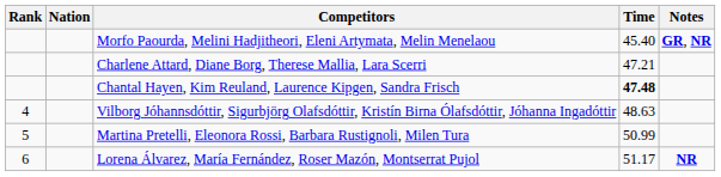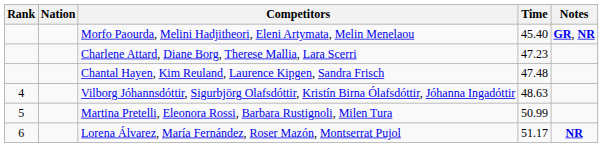 <table class="wikitable sortable" style="text-align:center; font-size:95%">
 <tr>
 <th>Rank</th>
 <th>Nation</th>
 <th>Competitors</th>
 <th>Time</th>
 <th>Notes</th>
 </tr>
 <tr>
 <td></td>
 <td align=left></td>
 <td align=left><a href='#'>Morfo Paourda</a>, <a href='#'>Melini Hadjitheori</a>, <a href='#'>Eleni Artymata</a>, <a href='#'>Melin Menelaou</a></td>
 <td>45.40</td>
 <td><strong><a href='#'>GR</a></strong>, <strong><a href='#'>NR</a></strong></td>
 </tr>
 <tr>
 <td></td>
 <td align=left></td>
 <td align=left><a href='#'>Charlene Attard</a>, <a href='#'>Diane Borg</a>, <a href='#'>Therese Mallia</a>, <a href='#'>Lara Scerri</a></td>
-<td>47.21</td>
+<td>47.23</td>
 <td></td>
 </tr>
 <tr>
 <td></td>
 <td align=left></td>
 <td align=left><a href='#'>Chantal Hayen</a>, <a href='#'>Kim Reuland</a>, <a href='#'>Laurence Kipgen</a>, <a href='#'>Sandra Frisch</a></td>
-<td><strong>47.48</strong></td>
+<td>47.48</td>
 <td></td>
 </tr>
 <tr>
 <td>4</td>
 <td align=left></td>
 <td align=left><a href='#'>Vilborg Jóhannsdóttir</a>, <a href='#'>Sigurbjörg Olafsdóttir</a>, <a href='#'>Kristín Birna Ólafsdóttir</a>, <a href='#'>Jóhanna Ingadóttir</a></td>
 <td>48.63</td>
 <td></td>
 </tr>
 <tr>
 <td>5</td>
 <td align=left></td>
 <td align=left><a href='#'>Martina Pretelli</a>, <a href='#'>Eleonora Rossi</a>, <a href='#'>Barbara Rustignoli</a>, <a href='#'>Milen Tura</a></td>
 <td>50.99</td>
 <td></td>
 </tr>
 <tr>
 <td>6</td>
 <td align=left></td>
 <td align=left><a href='#'>Lorena Álvarez</a>, <a href='#'>María Fernández</a>, <a href='#'>Roser Mazón</a>, <a href='#'>Montserrat Pujol</a></td>
 <td>51.17</td>
 <td><strong><a href='#'>NR</a></strong></td>
 </tr>
 </table>
